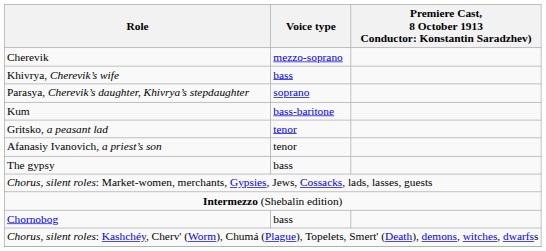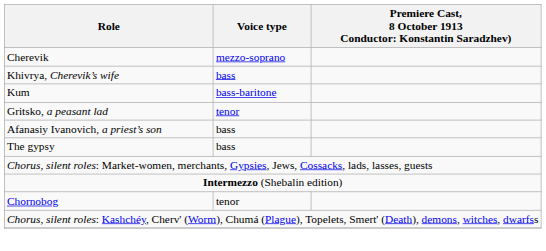 <table class="wikitable">
 <tr>
 <th>Role</th>
 <th>Voice type</th>
 <th>Premiere Cast,<br>8 October 1913<br>Conductor: Konstantin Saradzhev)</th>
 </tr>
 <tr>
 <td>Cherevik</td>
 <td><a href='#'>mezzo-soprano</a></td>
 <td></td>
 </tr>
 <tr>
 <td>Khivrya, <em>Cherevik’s wife</em></td>
 <td><a href='#'>bass</a></td>
 <td></td>
 </tr>
 <tr>
-<td>Parasya, <em>Cherevik’s daughter, Khivrya’s stepdaughter</em></td>
-<td><a href='#'>soprano</a></td>
-<td></td>
-</tr>
-<tr>
 <td>Kum</td>
 <td><a href='#'>bass-baritone</a></td>
 <td></td>
 </tr>
 <tr>
 <td>Gritsko, <em>a peasant lad</em></td>
 <td><a href='#'>tenor</a></td>
 <td></td>
 </tr>
 <tr>
 <td>Afanasiy Ivanovich, <em>a priest’s son</em></td>
-<td>tenor</td>
+<td>bass</td>
 <td></td>
 </tr>
 <tr>
 <td>The gypsy</td>
 <td>bass</td>
 <td></td>
 </tr>
 <tr>
 <td colspan="3"><em>Chorus, silent roles</em>: Market-women, merchants, <a href='#'>Gypsies</a>, Jews, <a href='#'>Cossacks</a>, lads, lasses, guests</td>
 </tr>
 <tr>
 <td colspan="3" style="text-align:center;"><strong>Intermezzo</strong> (Shebalin edition)</td>
 </tr>
 <tr>
 <td><a href='#'>Chornobog</a></td>
-<td>bass</td>
+<td>tenor</td>
 <td></td>
 </tr>
 <tr>
 <td colspan="3"><em>Chorus, silent roles</em>:  <a href='#'>Kashchéy</a>, Cherv' (<a href='#'>Worm</a>), Chumá (<a href='#'>Plague</a>), Topelets, Smert' (<a href='#'>Death</a>), <a href='#'>demons</a>, <a href='#'>witches</a>, <a href='#'>dwarfs</a>s</td>
 </tr>
 <tr>
 </tr>
 </table>
